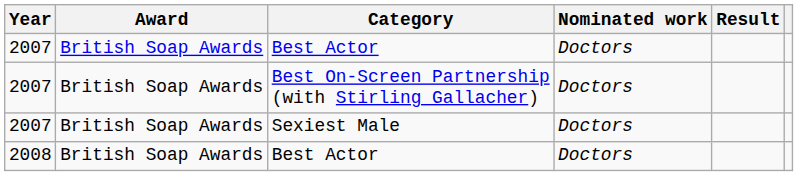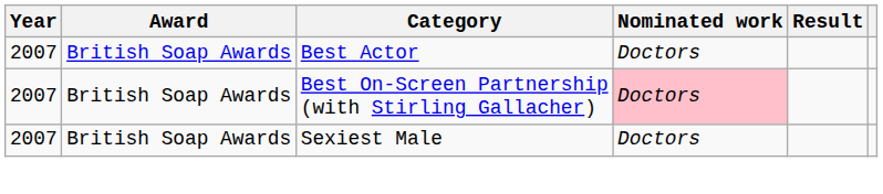 <table class="wikitable" align="center">
 <tr>
 <th>Year</th>
 <th>Award</th>
 <th>Category</th>
 <th>Nominated work</th>
 <th>Result</th>
 <th></th>
 </tr>
 <tr>
 <td>2007</td>
 <td><a href='#'>British Soap Awards</a></td>
 <td><a href='#'>Best Actor</a></td>
 <td><em>Doctors</em></td>
 <td></td>
 <td align="center"></td>
 </tr>
 <tr>
 <td>2007</td>
 <td>British Soap Awards</td>
 <td><a href='#'>Best On-Screen Partnership</a> <br> (with <a href='#'>Stirling Gallacher</a>)</td>
-<td><em>Doctors</em></td>
+<td style="background: pink;"><em>Doctors</em></td>
 <td></td>
 <td align="center"></td>
 </tr>
 <tr>
 <td>2007</td>
 <td>British Soap Awards</td>
 <td>Sexiest Male</td>
 <td><em>Doctors</em></td>
 <td></td>
 <td align="center"></td>
 </tr>
-<tr>
-<td>2008</td>
-<td>British Soap Awards</td>
-<td>Best Actor</td>
-<td><em>Doctors</em></td>
-<td></td>
-<td align="center"></td>
-</tr>
 </table>
